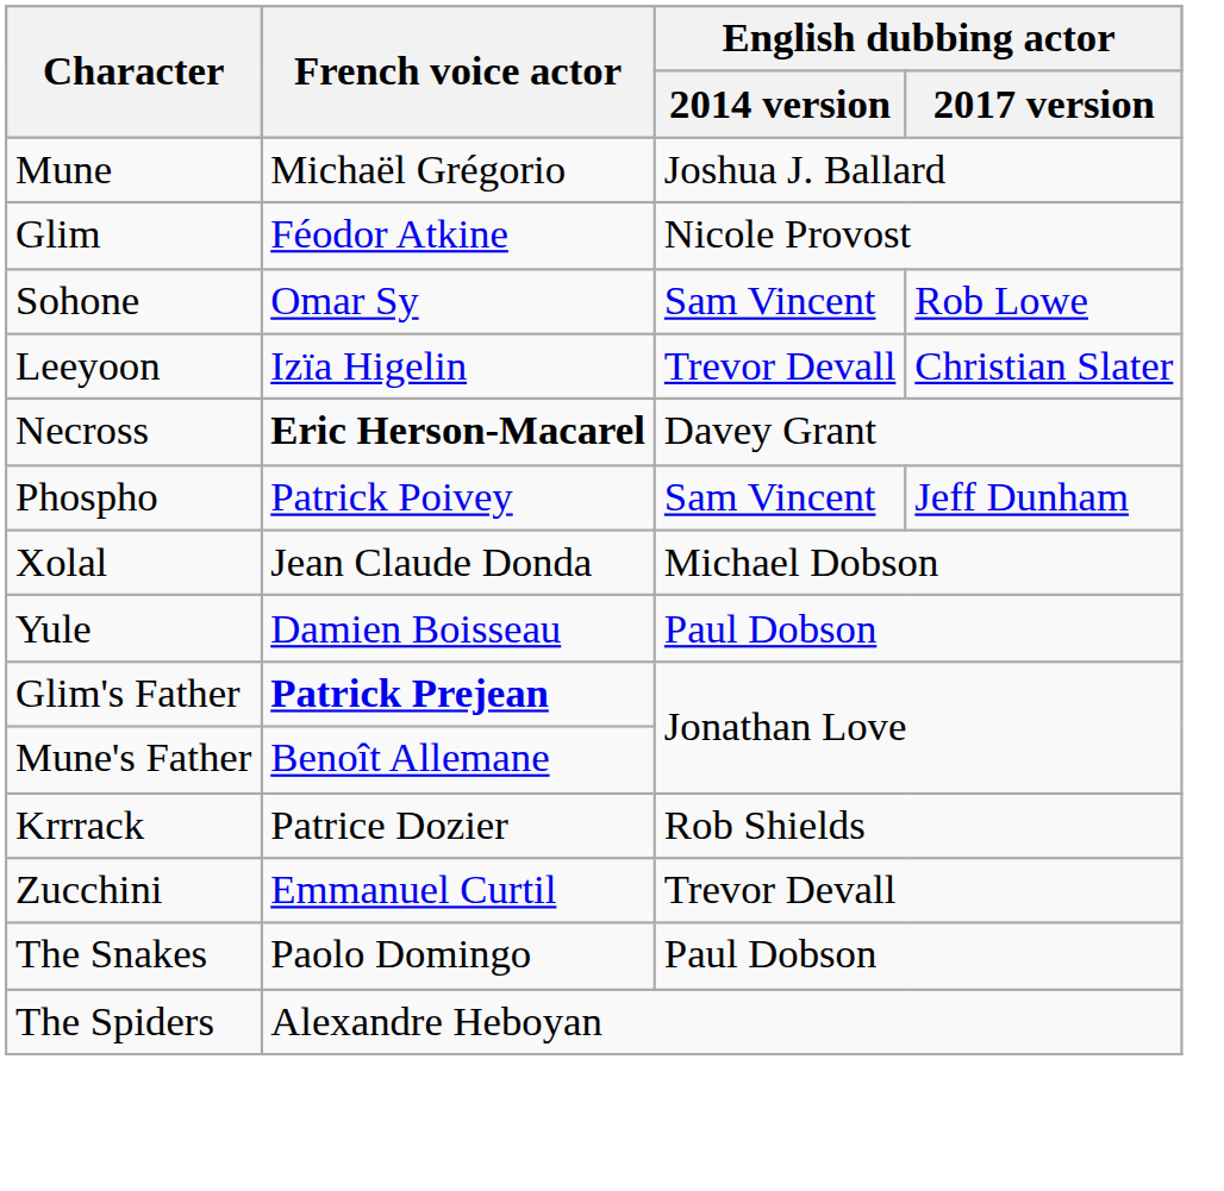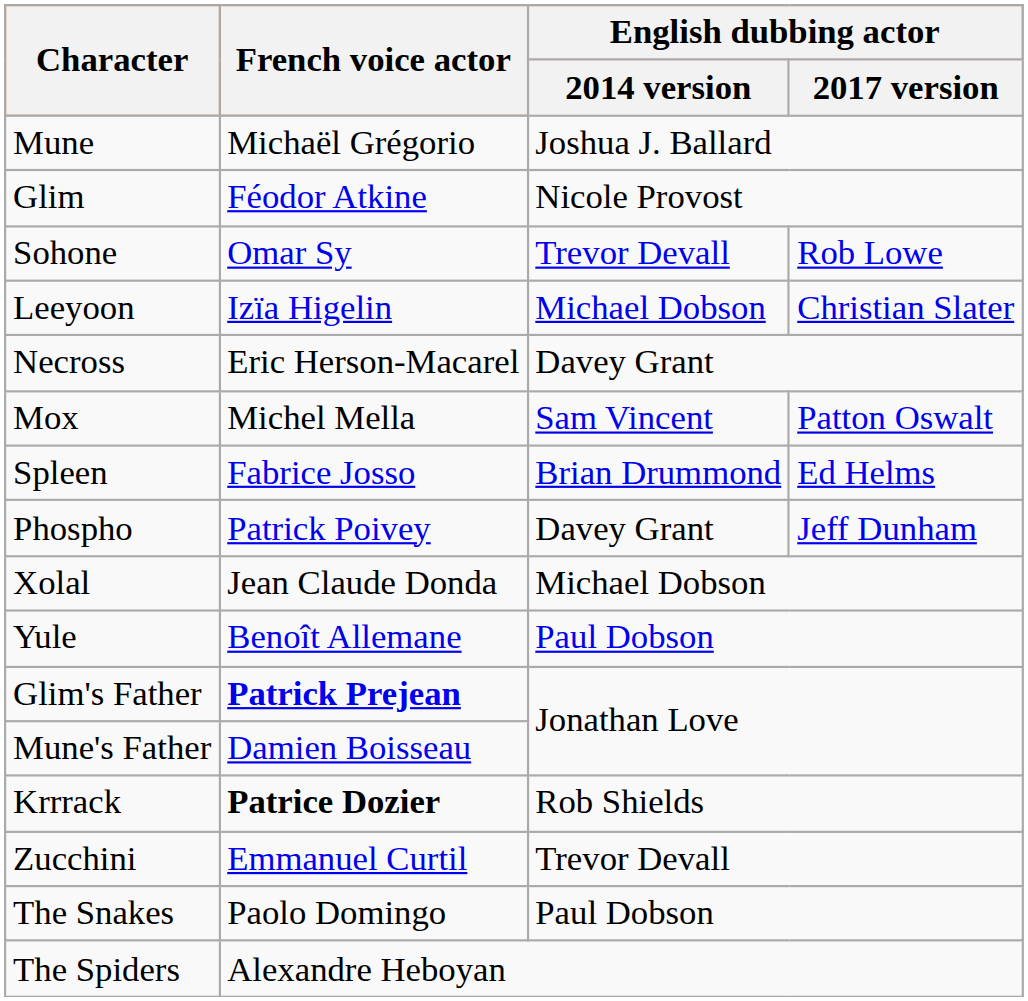 <table border="1" style="border-collapse: collapse;" class="wikitable">
 <tr style="background-color: rgb(255,85,0);">
 <th rowspan="2">Character</th>
 <th rowspan="2">French voice actor</th>
 <th colspan="2">English dubbing actor</th>
 </tr>
 <tr>
 <th>2014 version</th>
 <th>2017 version</th>
 </tr>
 <tr>
 <td>Mune</td>
 <td>Michaël Grégorio</td>
 <td colspan=2>Joshua J. Ballard</td>
 </tr>
 <tr>
 <td>Glim</td>
 <td><a href='#'>Féodor Atkine</a></td>
 <td colspan=2>Nicole Provost</td>
 </tr>
 <tr>
 <td>Sohone</td>
 <td><a href='#'>Omar Sy</a></td>
-<td><a href='#'>Sam Vincent</a></td>
+<td><a href='#'>Trevor Devall</a></td>
 <td><a href='#'>Rob Lowe</a></td>
 </tr>
 <tr>
 <td>Leeyoon</td>
 <td><a href='#'>Izïa Higelin</a></td>
-<td><a href='#'>Trevor Devall</a></td>
+<td><a href='#'>Michael Dobson</a></td>
 <td><a href='#'>Christian Slater</a></td>
 </tr>
 <tr>
 <td>Necross</td>
-<td><strong>Eric Herson-Macarel</strong></td>
+<td>Eric Herson-Macarel</td>
 <td colspan=2>Davey Grant</td>
+</tr>
+<tr>
+<td>Mox</td>
+<td>Michel Mella</td>
+<td><a href='#'>Sam Vincent</a></td>
+<td><a href='#'>Patton Oswalt</a></td>
+</tr>
+<tr>
+<td>Spleen</td>
+<td><a href='#'>Fabrice Josso</a></td>
+<td><a href='#'>Brian Drummond</a></td>
+<td><a href='#'>Ed Helms</a></td>
 </tr>
 <tr>
 <td>Phospho</td>
 <td><a href='#'>Patrick Poivey</a></td>
-<td><a href='#'>Sam Vincent</a></td>
+<td>Davey Grant</td>
 <td><a href='#'>Jeff Dunham</a></td>
 </tr>
 <tr>
 <td>Xolal</td>
 <td>Jean Claude Donda</td>
 <td colspan=2>Michael Dobson</td>
 </tr>
 <tr>
 <td>Yule</td>
-<td><a href='#'>Damien Boisseau</a></td>
+<td><a href='#'>Benoît Allemane</a></td>
 <td colspan=2><a href='#'>Paul Dobson</a></td>
 </tr>
 <tr>
 <td>Glim's Father</td>
 <td><strong><a href='#'>Patrick Prejean</a></strong></td>
 <td rowspan="2" colspan=2>Jonathan Love</td>
 </tr>
 <tr>
 <td>Mune's Father</td>
-<td><a href='#'>Benoît Allemane</a></td>
+<td><a href='#'>Damien Boisseau</a></td>
 </tr>
 <tr>
 <td>Krrrack</td>
-<td>Patrice Dozier</td>
+<td><strong>Patrice Dozier</strong></td>
 <td colspan=2>Rob Shields</td>
 </tr>
 <tr>
 <td>Zucchini</td>
 <td><a href='#'>Emmanuel Curtil</a></td>
 <td colspan=2>Trevor Devall</td>
 </tr>
 <tr>
 <td>The Snakes</td>
 <td>Paolo Domingo</td>
 <td colspan=2>Paul Dobson</td>
 </tr>
 <tr>
 <td>The Spiders</td>
 <td colspan=3>Alexandre Heboyan</td>
 </tr>
 </table>
